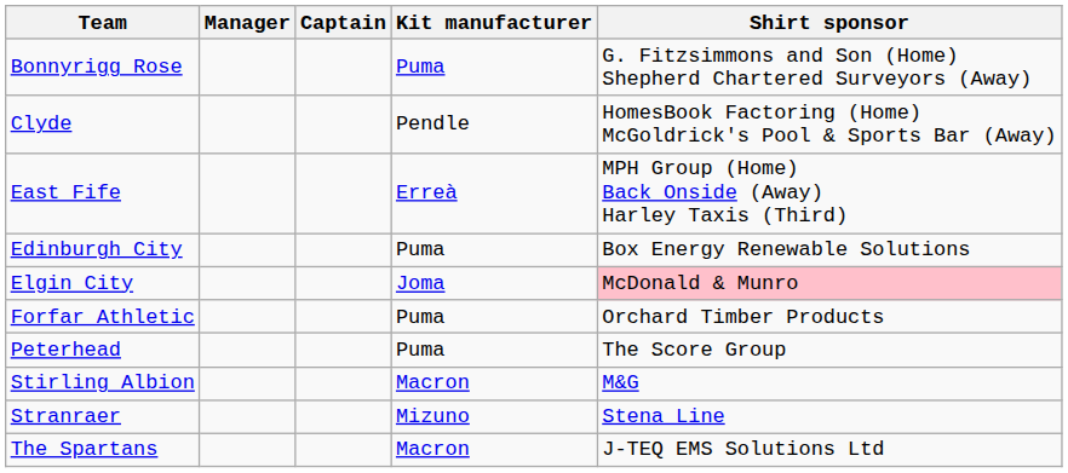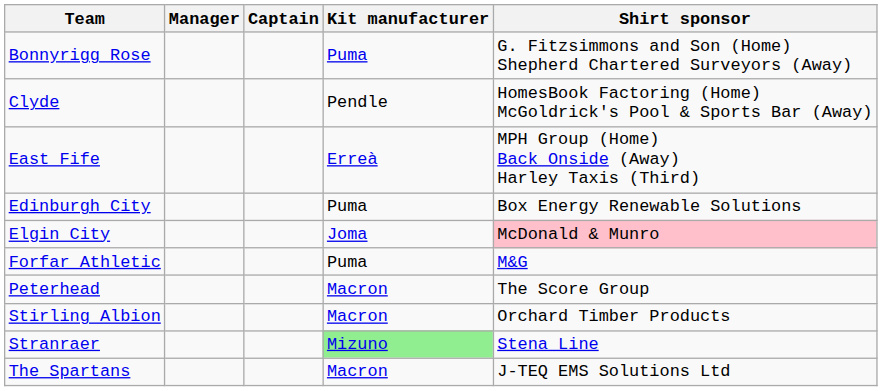 <table class="wikitable sortable">
 <tr>
 <th>Team</th>
 <th>Manager</th>
 <th>Captain</th>
 <th>Kit manufacturer</th>
 <th>Shirt sponsor</th>
 </tr>
 <tr>
 <td><a href='#'>Bonnyrigg Rose</a></td>
 <td> </td>
 <td> </td>
 <td><a href='#'>Puma</a></td>
 <td>G. Fitzsimmons and Son (Home)<br>Shepherd Chartered Surveyors (Away)</td>
 </tr>
 <tr>
 <td><a href='#'>Clyde</a></td>
 <td> </td>
 <td> </td>
 <td>Pendle</td>
 <td>HomesBook Factoring (Home)<br>McGoldrick's Pool & Sports Bar (Away)</td>
 </tr>
 <tr>
 <td><a href='#'>East Fife</a></td>
 <td> </td>
 <td> </td>
 <td><a href='#'>Erreà</a></td>
 <td>MPH Group (Home)<br><a href='#'>Back Onside</a> (Away)<br>Harley Taxis (Third)</td>
 </tr>
 <tr>
 <td><a href='#'>Edinburgh City</a></td>
 <td> </td>
 <td> </td>
 <td>Puma</td>
 <td>Box Energy Renewable Solutions</td>
 </tr>
 <tr>
 <td><a href='#'>Elgin City</a></td>
 <td> </td>
 <td> </td>
 <td><a href='#'>Joma</a></td>
 <td style="background: pink;">McDonald & Munro</td>
 </tr>
 <tr>
 <td><a href='#'>Forfar Athletic</a></td>
 <td> </td>
 <td> </td>
 <td>Puma</td>
-<td>Orchard Timber Products</td>
+<td><a href='#'>M&G</a></td>
 </tr>
 <tr>
 <td><a href='#'>Peterhead</a></td>
 <td> <br> </td>
 <td> </td>
-<td>Puma</td>
+<td><a href='#'>Macron</a></td>
 <td>The Score Group</td>
 </tr>
 <tr>
 <td><a href='#'>Stirling Albion</a></td>
 <td> </td>
 <td> </td>
 <td><a href='#'>Macron</a></td>
-<td><a href='#'>M&G</a></td>
+<td>Orchard Timber Products</td>
 </tr>
 <tr>
 <td><a href='#'>Stranraer</a></td>
 <td> </td>
 <td> </td>
-<td><a href='#'>Mizuno</a></td>
+<td style="background: lightgreen;"><a href='#'>Mizuno</a></td>
 <td><a href='#'>Stena Line</a></td>
 </tr>
 <tr>
 <td><a href='#'>The Spartans</a></td>
 <td> </td>
 <td> </td>
 <td><a href='#'>Macron</a></td>
 <td>J-TEQ EMS Solutions Ltd</td>
 </tr>
 </table>
